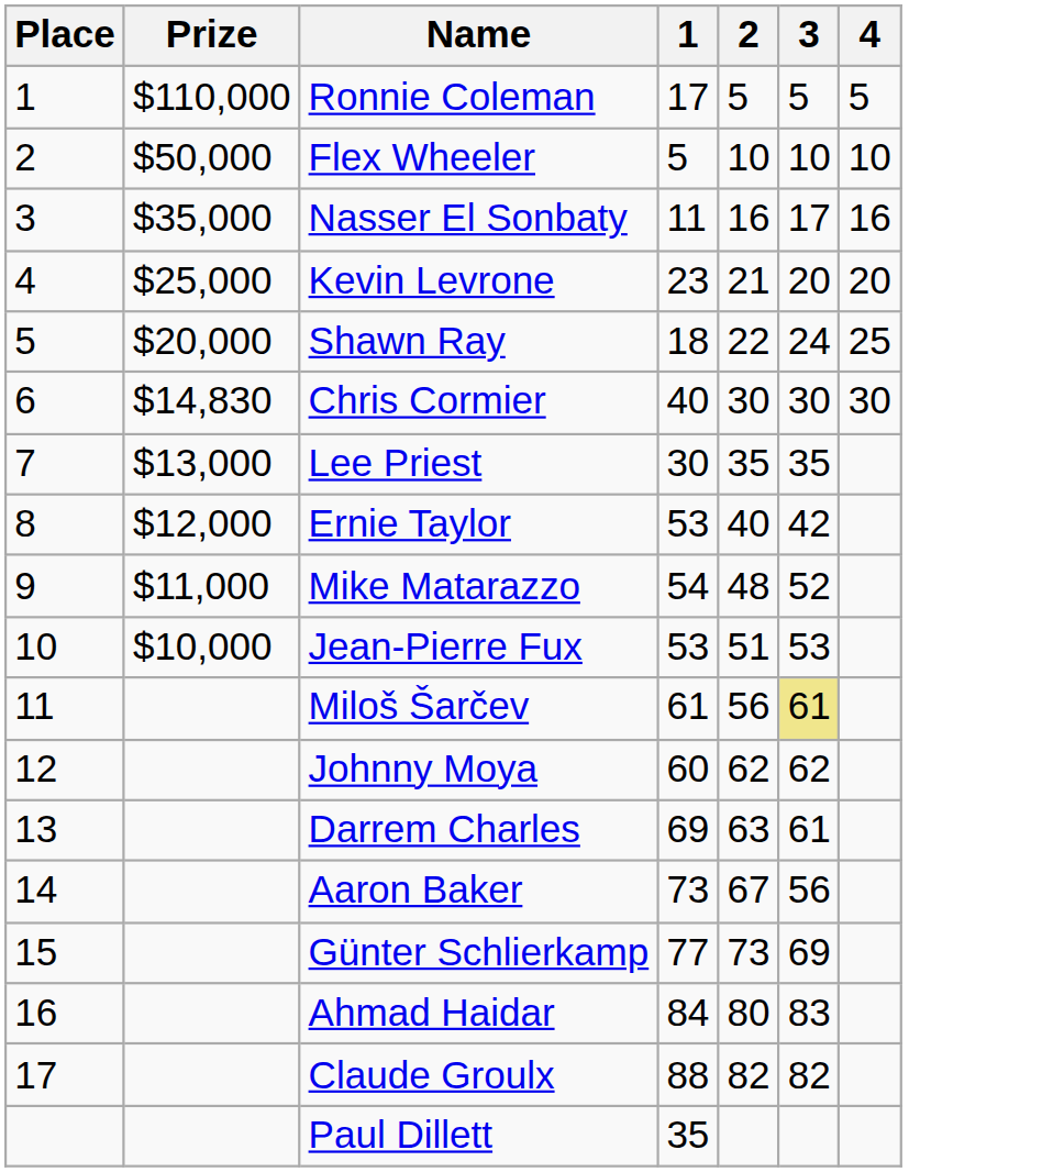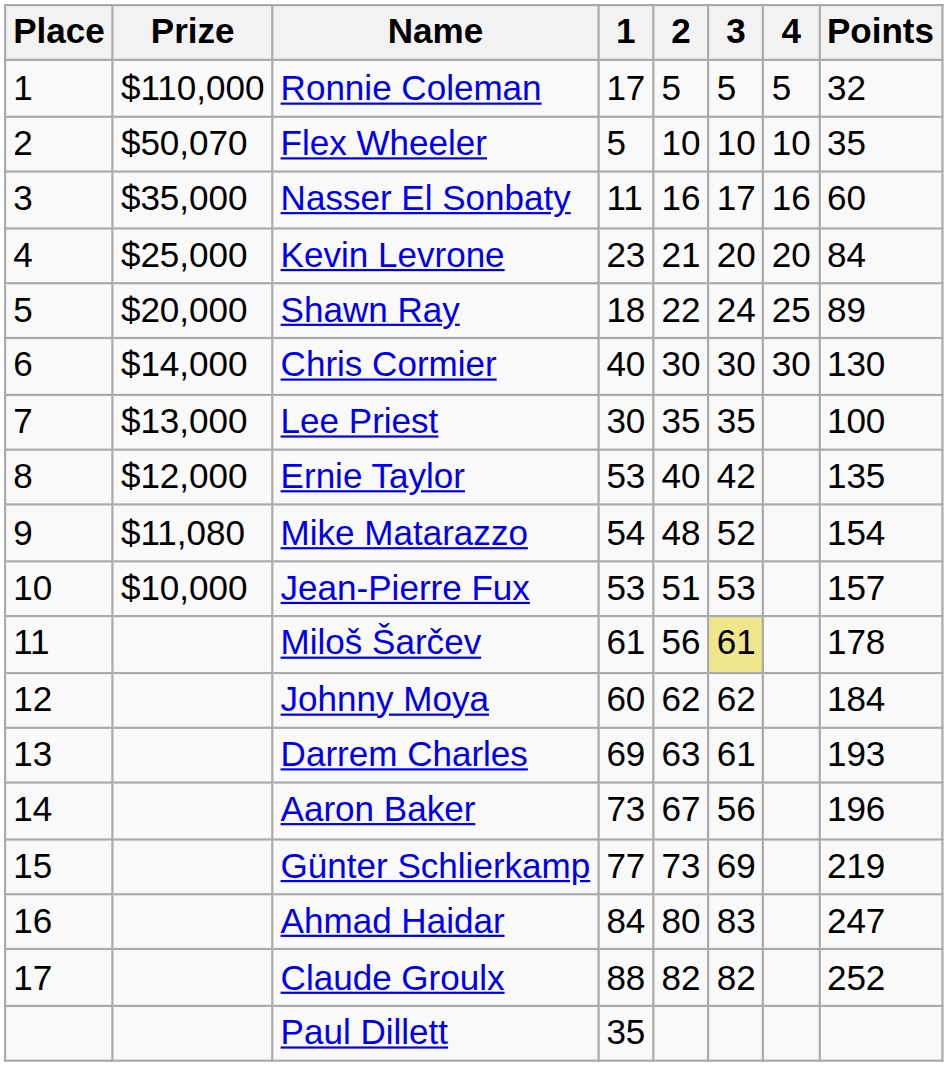 <table class="wikitable">
 <tr>
 <th>Place</th>
 <th>Prize</th>
 <th>Name</th>
 <th>1</th>
 <th>2</th>
 <th>3</th>
 <th>4</th>
+<th>Points</th>
 </tr>
 <tr>
 <td>1</td>
 <td>$110,000</td>
 <td> <a href='#'>Ronnie Coleman</a></td>
 <td>17</td>
 <td>5</td>
 <td>5</td>
 <td>5</td>
+<td>32</td>
 </tr>
 <tr>
 <td>2</td>
-<td>$50,000</td>
+<td>$50,070</td>
 <td> <a href='#'>Flex Wheeler</a></td>
 <td>5</td>
 <td>10</td>
 <td>10</td>
 <td>10</td>
+<td>35</td>
 </tr>
 <tr>
 <td>3</td>
 <td>$35,000</td>
 <td> <a href='#'>Nasser El Sonbaty</a></td>
 <td>11</td>
 <td>16</td>
 <td>17</td>
 <td>16</td>
+<td>60</td>
 </tr>
 <tr>
 <td>4</td>
 <td>$25,000</td>
 <td> <a href='#'>Kevin Levrone</a></td>
 <td>23</td>
 <td>21</td>
 <td>20</td>
 <td>20</td>
+<td>84</td>
 </tr>
 <tr>
 <td>5</td>
 <td>$20,000</td>
 <td> <a href='#'>Shawn Ray</a></td>
 <td>18</td>
 <td>22</td>
 <td>24</td>
 <td>25</td>
+<td>89</td>
 </tr>
 <tr>
 <td>6</td>
-<td>$14,830</td>
+<td>$14,000</td>
 <td> <a href='#'>Chris Cormier</a></td>
 <td>40</td>
 <td>30</td>
 <td>30</td>
 <td>30</td>
+<td>130</td>
 </tr>
 <tr>
 <td>7</td>
 <td>$13,000</td>
 <td> <a href='#'>Lee Priest</a></td>
 <td>30</td>
 <td>35</td>
 <td>35</td>
 <td></td>
+<td>100</td>
 </tr>
 <tr>
 <td>8</td>
 <td>$12,000</td>
 <td> <a href='#'>Ernie Taylor</a></td>
 <td>53</td>
 <td>40</td>
 <td>42</td>
 <td></td>
+<td>135</td>
 </tr>
 <tr>
 <td>9</td>
-<td>$11,000</td>
+<td>$11,080</td>
 <td> <a href='#'>Mike Matarazzo</a></td>
 <td>54</td>
 <td>48</td>
 <td>52</td>
 <td></td>
+<td>154</td>
 </tr>
 <tr>
 <td>10</td>
 <td>$10,000</td>
 <td> <a href='#'>Jean-Pierre Fux</a></td>
 <td>53</td>
 <td>51</td>
 <td>53</td>
 <td></td>
+<td>157</td>
 </tr>
 <tr>
 <td>11</td>
 <td></td>
 <td> <a href='#'>Miloš Šarčev</a></td>
 <td>61</td>
 <td>56</td>
 <td style="background: khaki;">61</td>
 <td></td>
+<td>178</td>
 </tr>
 <tr>
 <td>12</td>
 <td></td>
 <td> <a href='#'>Johnny Moya</a></td>
 <td>60</td>
 <td>62</td>
 <td>62</td>
 <td></td>
+<td>184</td>
 </tr>
 <tr>
 <td>13</td>
 <td></td>
 <td> <a href='#'>Darrem Charles</a></td>
 <td>69</td>
 <td>63</td>
 <td>61</td>
 <td></td>
+<td>193</td>
 </tr>
 <tr>
 <td>14</td>
 <td></td>
 <td> <a href='#'>Aaron Baker</a></td>
 <td>73</td>
 <td>67</td>
 <td>56</td>
 <td></td>
+<td>196</td>
 </tr>
 <tr>
 <td>15</td>
 <td></td>
 <td>  <a href='#'>Günter Schlierkamp</a></td>
 <td>77</td>
 <td>73</td>
 <td>69</td>
 <td></td>
+<td>219</td>
 </tr>
 <tr>
 <td>16</td>
 <td></td>
 <td> <a href='#'>Ahmad Haidar</a></td>
 <td>84</td>
 <td>80</td>
 <td>83</td>
 <td></td>
+<td>247</td>
 </tr>
 <tr>
 <td>17</td>
 <td></td>
 <td> <a href='#'>Claude Groulx</a></td>
 <td>88</td>
 <td>82</td>
 <td>82</td>
 <td></td>
+<td>252</td>
 </tr>
 <tr>
 <td></td>
 <td></td>
 <td> <a href='#'>Paul Dillett</a></td>
 <td>35</td>
 <td></td>
 <td></td>
 <td></td>
+<td></td>
 </tr>
 </table>
